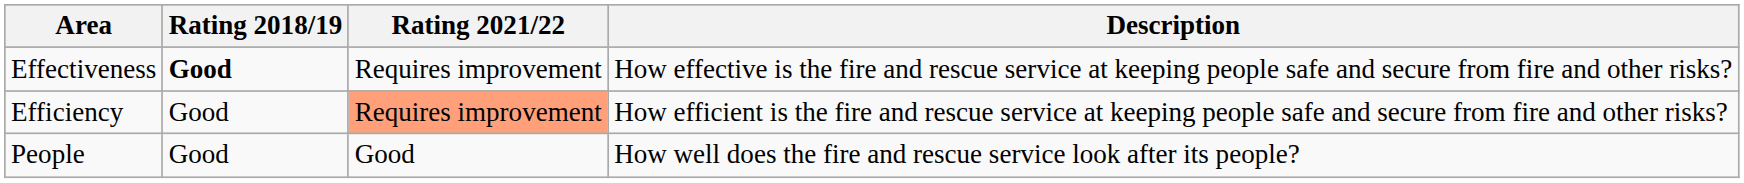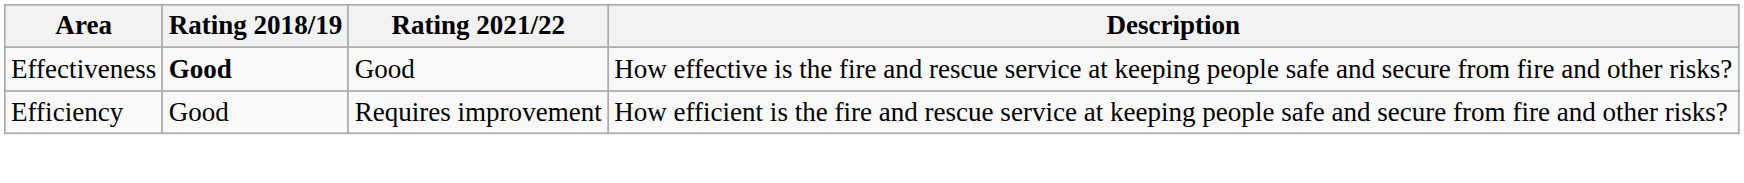 <table class="wikitable">
 <tr>
 <th>Area</th>
 <th>Rating 2018/19</th>
 <th>Rating 2021/22</th>
 <th>Description</th>
 </tr>
 <tr>
 <td>Effectiveness</td>
 <td><strong>Good</strong></td>
-<td>Requires improvement</td>
+<td>Good</td>
 <td>How effective is the fire and rescue service at keeping people safe and secure from fire and other risks?</td>
 </tr>
 <tr>
 <td>Efficiency</td>
 <td>Good</td>
-<td style="background: lightsalmon;">Requires improvement</td>
+<td>Requires improvement</td>
 <td>How efficient is the fire and rescue service at keeping people safe and secure from fire and other risks?</td>
 </tr>
-<tr>
-<td>People</td>
-<td>Good</td>
-<td>Good</td>
-<td>How well does the fire and rescue service look after its people?</td>
-</tr>
 </table>
